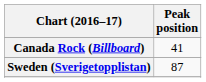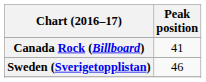 <table class="wikitable sortable plainrowheaders" style="text-align:center">
 <tr>
 <th scope="col">Chart (2016–17)</th>
 <th scope="col">Peak<br> position</th>
 </tr>
 <tr>
 </tr>
 <tr>
 <th scope="row">Canada <a href='#'>Rock</a> (<em><a href='#'>Billboard</a></em>)</th>
 <td>41</td>
 </tr>
 <tr>
 </tr>
 <tr>
 </tr>
 <tr>
 </tr>
 <tr>
 </tr>
 <tr>
 <th scope="row">Sweden (<a href='#'>Sverigetopplistan</a>)</th>
-<td>87</td>
+<td>46</td>
 </tr>
 <tr>
 </tr>
 <tr>
 </tr>
 <tr>
 </tr>
 </table>
